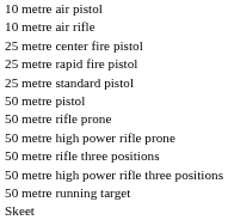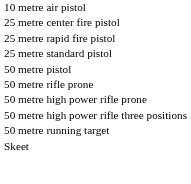 <table>
 <tr>
 <td>10 metre air pistol <br></td>
-<td></td>
-<td></td>
-<td></td>
-</tr>
-<tr>
-<td>10 metre air rifle <br></td>
 <td></td>
 <td></td>
 <td></td>
 </tr>
 <tr>
 <td>25 metre center fire pistol <br></td>
 <td></td>
 <td></td>
 <td></td>
 </tr>
 <tr>
 <td>25 metre rapid fire pistol <br></td>
 <td></td>
 <td></td>
 <td></td>
 </tr>
 <tr>
 <td>25 metre standard pistol <br></td>
 <td></td>
 <td></td>
 <td></td>
 </tr>
 <tr>
 <td>50 metre pistol <br></td>
 <td></td>
 <td></td>
 <td></td>
 </tr>
 <tr>
 <td>50 metre rifle prone <br></td>
 <td></td>
 <td></td>
 <td></td>
 </tr>
 <tr>
 <td>50 metre high power rifle prone <br></td>
 <td></td>
 <td></td>
 <td></td>
 </tr>
 <tr>
-<td>50 metre rifle three positions <br></td>
-<td></td>
-<td></td>
-<td></td>
-</tr>
-<tr>
 <td>50 metre high power rifle three positions <br></td>
 <td></td>
 <td></td>
 <td></td>
 </tr>
 <tr>
 <td>50 metre running target <br></td>
 <td></td>
 <td></td>
 <td></td>
 </tr>
 <tr>
 <td>Skeet <br></td>
 <td></td>
 <td></td>
 <td></td>
 </tr>
 </table>
